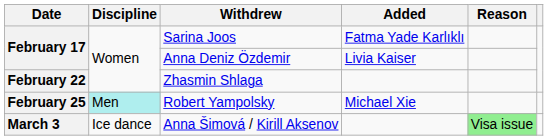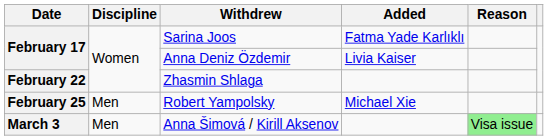 <table class="wikitable unsortable" style="text-align:left;">
 <tr>
 <th scope="col">Date</th>
 <th scope="col">Discipline</th>
 <th scope="col">Withdrew</th>
 <th scope="col">Added</th>
 <th scope="col">Reason</th>
 <th scope="col" class="unsortable"></th>
 </tr>
 <tr>
 <th scope="row" style="text-align:left" rowspan=2>February 17</th>
 <td rowspan=3>Women</td>
 <td> <a href='#'>Sarina Joos</a></td>
 <td> <a href='#'>Fatma Yade Karlıklı</a></td>
 <td></td>
 <td rowspan=3></td>
 </tr>
 <tr>
 <td> <a href='#'>Anna Deniz Özdemir</a></td>
 <td> <a href='#'>Livia Kaiser</a></td>
 <td></td>
 </tr>
 <tr>
 <th scope="row" style="text-align:left">February 22</th>
 <td> <a href='#'>Zhasmin Shlaga</a></td>
 <td></td>
 <td></td>
 </tr>
 <tr>
 <th scope="row" style="text-align:left">February 25</th>
-<td style="background: paleturquoise;">Men</td>
+<td>Men</td>
 <td> <a href='#'>Robert Yampolsky</a></td>
 <td> <a href='#'>Michael Xie</a></td>
 <td></td>
 <td></td>
 </tr>
 <tr>
 <th scope="row" style="text-align:left">March 3</th>
-<td>Ice dance</td>
+<td>Men</td>
 <td> <a href='#'>Anna Šimová</a> / <a href='#'>Kirill Aksenov</a></td>
 <td></td>
 <td style="background: lightgreen;">Visa issue</td>
 <td></td>
 </tr>
 </table>
